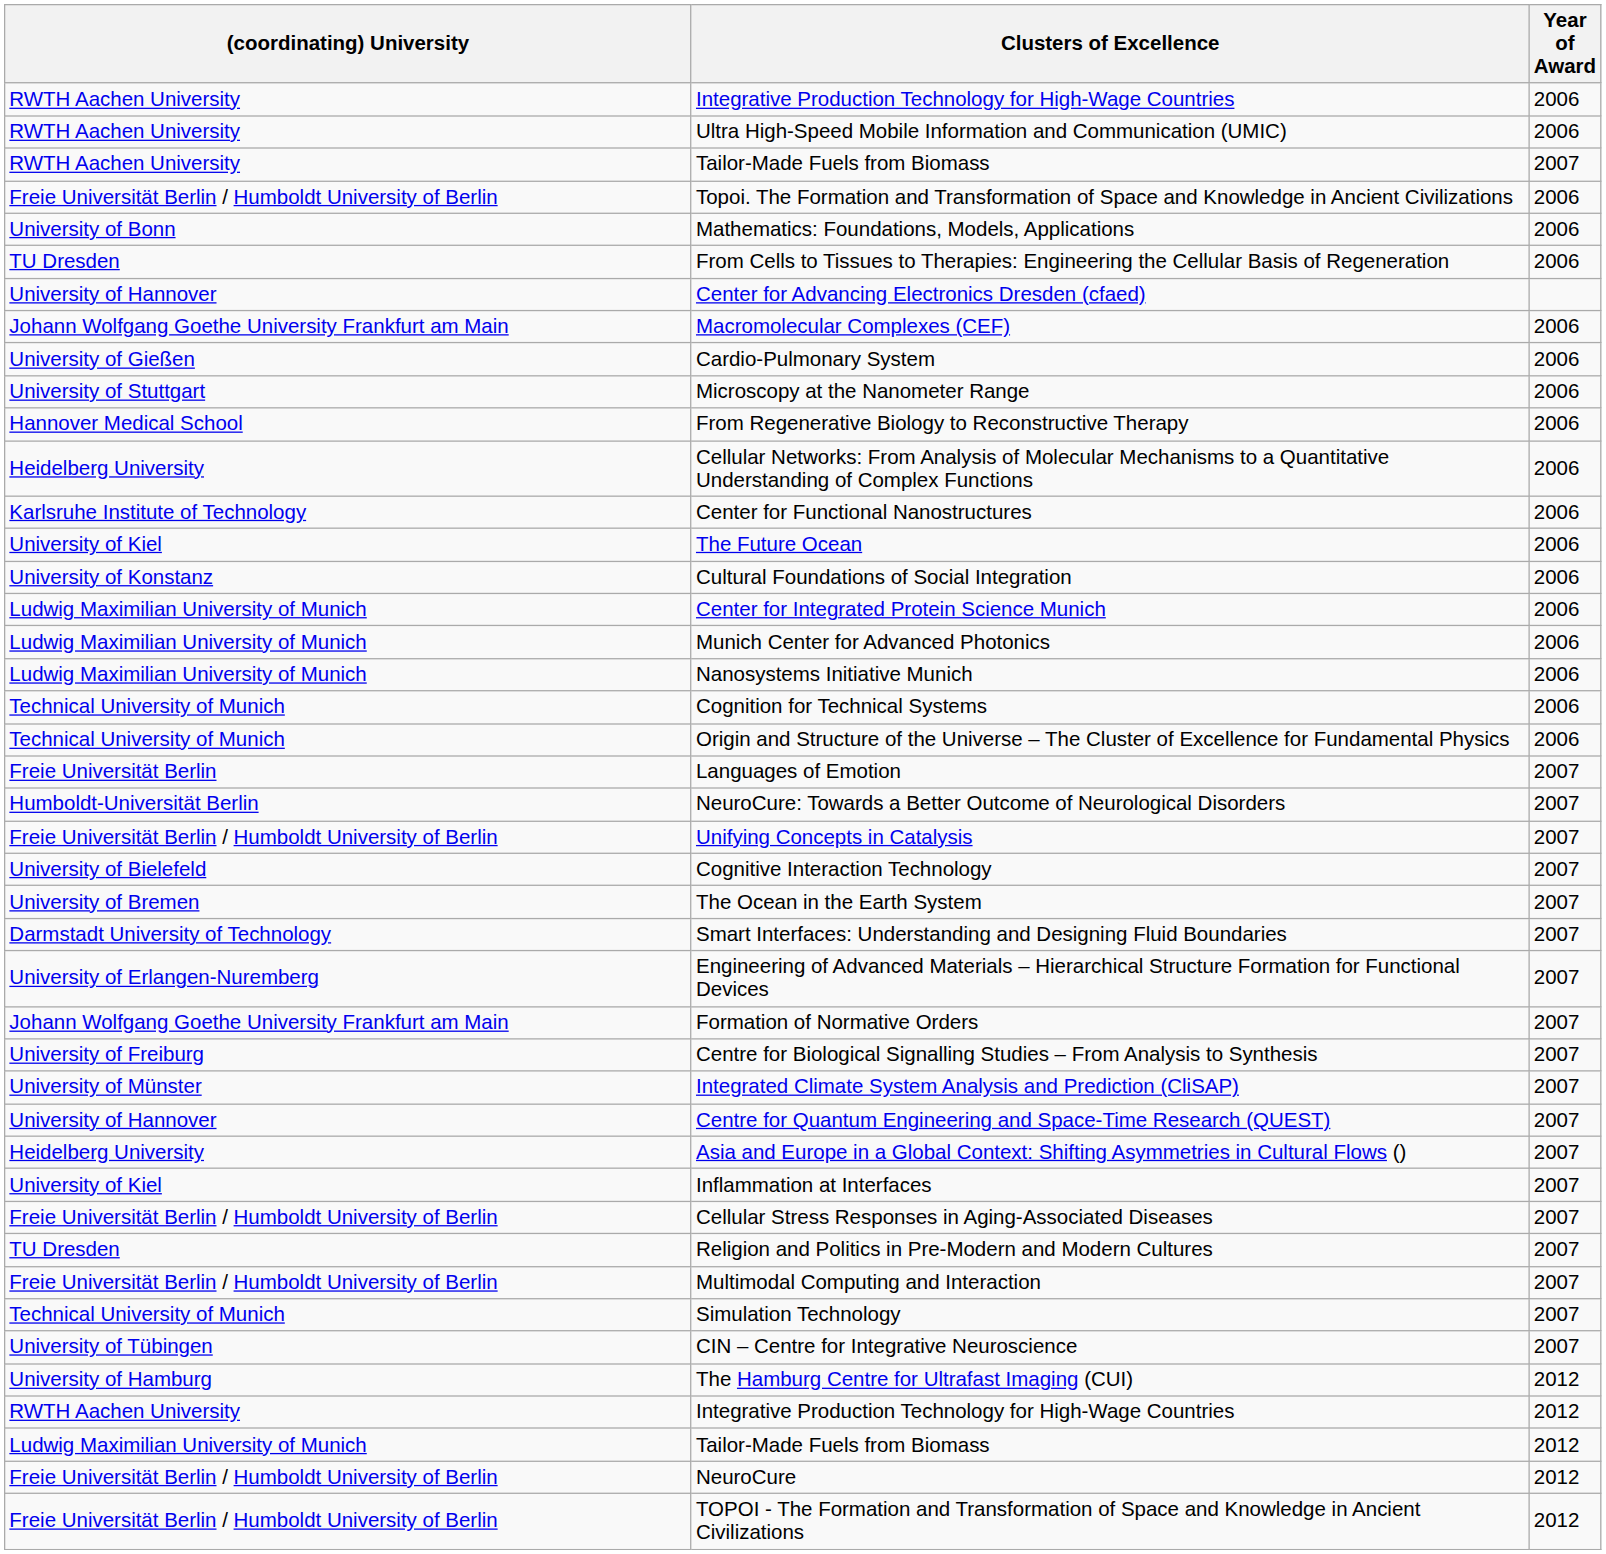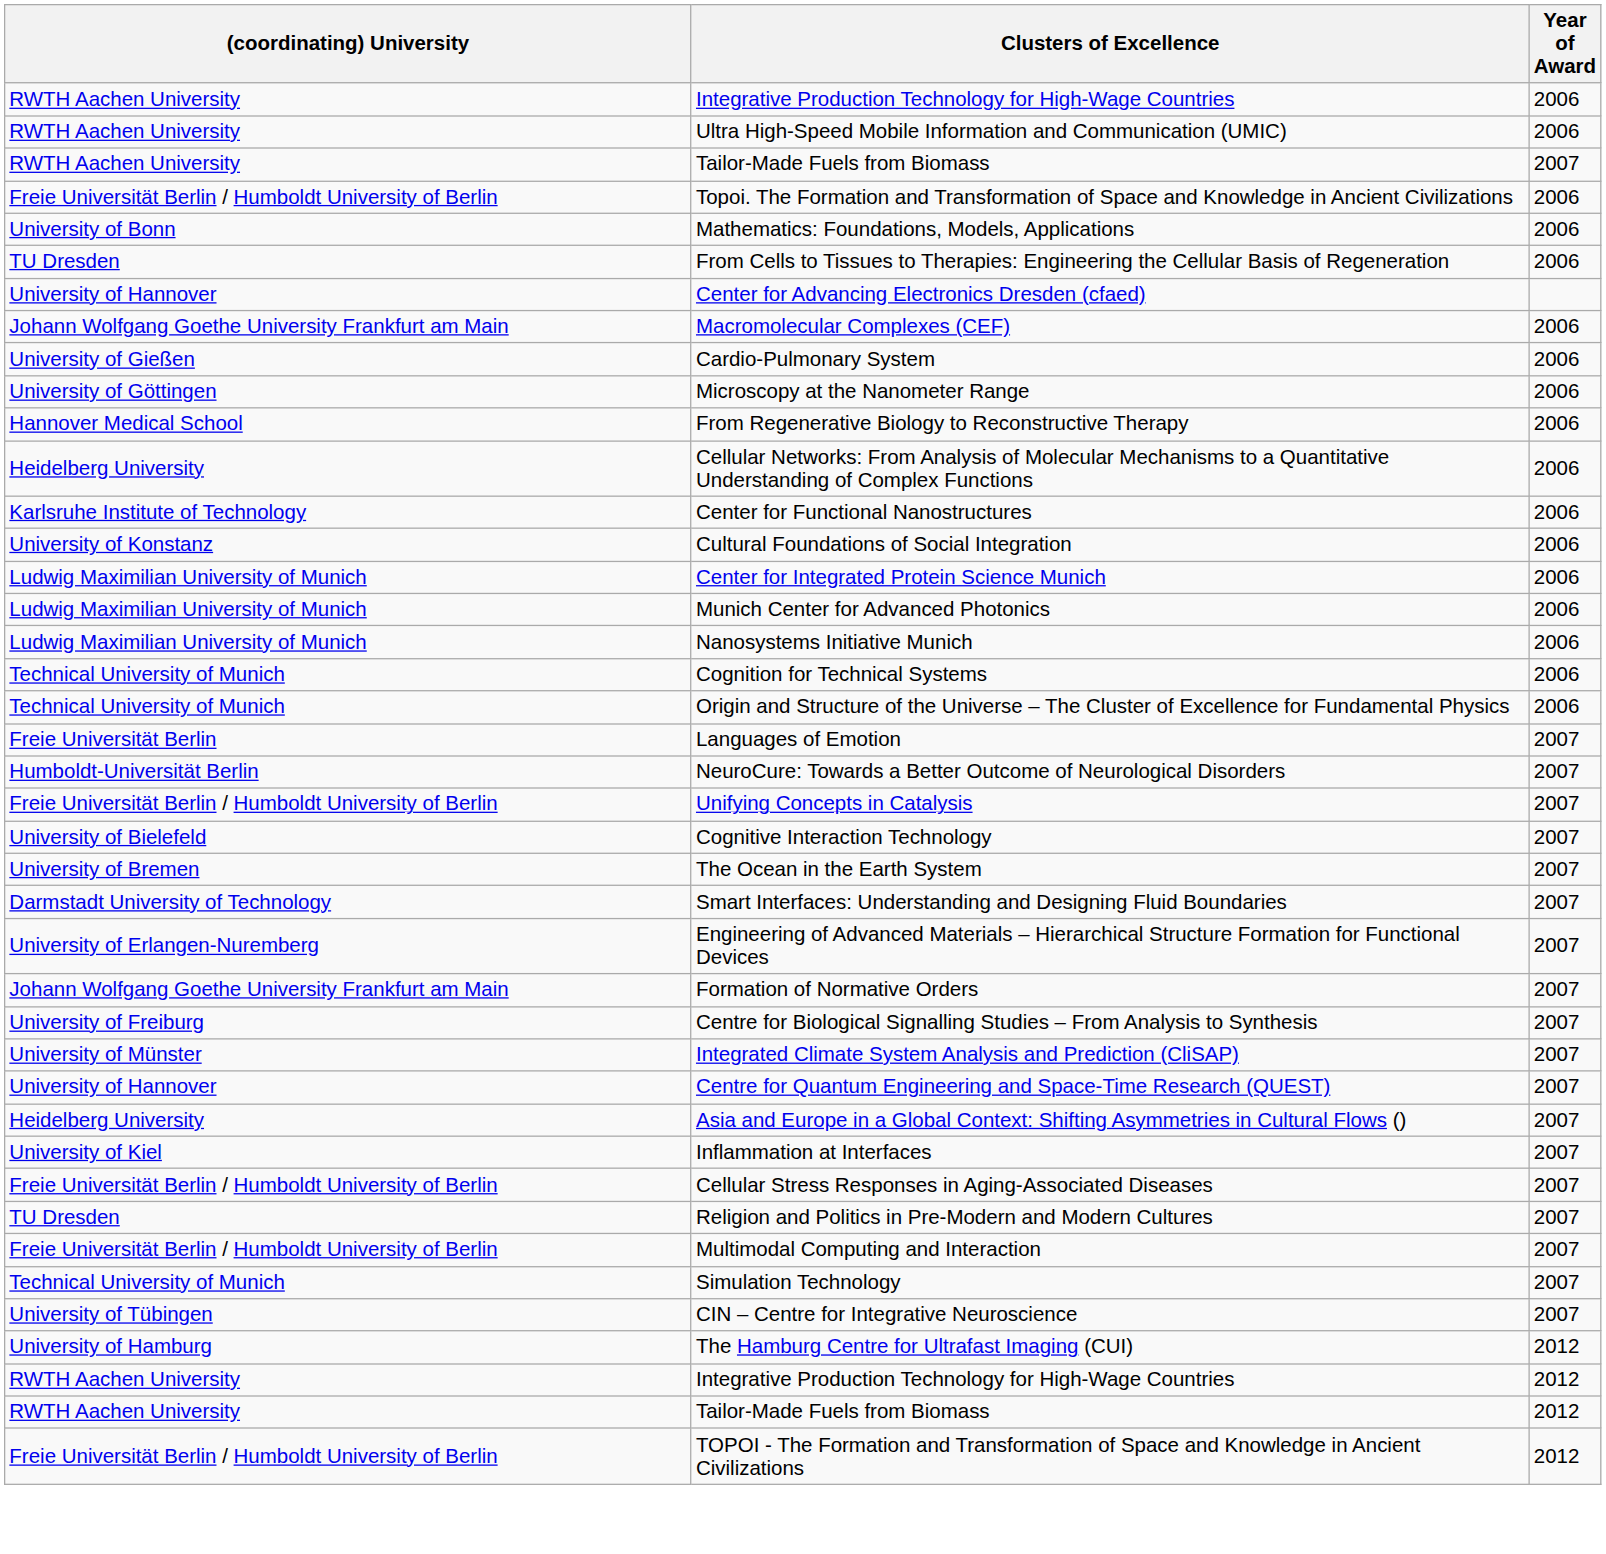 <table class="wikitable">
 <tr>
 <th class="hintergrundfarbe10" width="45%">(coordinating) University</th>
 <th class="hintergrundfarbe7" width="65%">Clusters of Excellence</th>
 <th class="hintergrundfarbe7" width="65%">Year of Award</th>
 </tr>
 <tr>
 <td><a href='#'>RWTH Aachen University</a></td>
 <td><a href='#'>Integrative Production Technology for High-Wage Countries</a></td>
 <td>2006</td>
 </tr>
 <tr>
 <td><a href='#'>RWTH Aachen University</a></td>
 <td>Ultra High-Speed Mobile Information and Communication (UMIC)</td>
 <td>2006</td>
 </tr>
 <tr>
 <td><a href='#'>RWTH Aachen University</a></td>
 <td>Tailor-Made Fuels from Biomass</td>
 <td>2007</td>
 </tr>
 <tr>
 <td><a href='#'>Freie Universität Berlin</a> / <a href='#'>Humboldt University of Berlin</a></td>
 <td>Topoi. The Formation and Transformation of Space and Knowledge in Ancient Civilizations</td>
 <td>2006</td>
 </tr>
 <tr>
 <td><a href='#'>University of Bonn</a></td>
 <td>Mathematics: Foundations, Models, Applications</td>
 <td>2006</td>
 </tr>
 <tr>
 <td><a href='#'>TU Dresden</a></td>
 <td>From Cells to Tissues to Therapies: Engineering the Cellular Basis of Regeneration</td>
 <td>2006</td>
 </tr>
 <tr>
 <td><a href='#'>University of Hannover</a></td>
 <td><a href='#'>Center for Advancing Electronics Dresden (cfaed)</a></td>
 <td></td>
 </tr>
 <tr>
 <td><a href='#'>Johann Wolfgang Goethe University Frankfurt am Main</a></td>
 <td><a href='#'>Macromolecular Complexes (CEF)</a></td>
 <td>2006</td>
 </tr>
 <tr>
 <td><a href='#'>University of Gießen</a></td>
 <td>Cardio-Pulmonary System</td>
 <td>2006</td>
 </tr>
 <tr>
-<td><a href='#'>University of Stuttgart</a></td>
+<td><a href='#'>University of Göttingen</a></td>
 <td>Microscopy at the Nanometer Range</td>
 <td>2006</td>
 </tr>
 <tr>
 <td><a href='#'>Hannover Medical School</a></td>
 <td>From Regenerative Biology to Reconstructive Therapy</td>
 <td>2006</td>
 </tr>
 <tr>
 <td><a href='#'>Heidelberg University</a></td>
 <td>Cellular Networks: From Analysis of Molecular Mechanisms to a Quantitative Understanding of Complex Functions</td>
 <td>2006</td>
 </tr>
 <tr>
 <td><a href='#'>Karlsruhe Institute of Technology</a></td>
 <td>Center for Functional Nanostructures</td>
-<td>2006</td>
-</tr>
-<tr>
-<td><a href='#'>University of Kiel</a></td>
-<td><a href='#'>The Future Ocean</a></td>
 <td>2006</td>
 </tr>
 <tr>
 <td><a href='#'>University of Konstanz</a></td>
 <td>Cultural Foundations of Social Integration</td>
 <td>2006</td>
 </tr>
 <tr>
 <td><a href='#'>Ludwig Maximilian University of Munich</a></td>
 <td><a href='#'>Center for Integrated Protein Science Munich</a></td>
 <td>2006</td>
 </tr>
 <tr>
 <td><a href='#'>Ludwig Maximilian University of Munich</a></td>
 <td>Munich Center for Advanced Photonics</td>
 <td>2006</td>
 </tr>
 <tr>
 <td><a href='#'>Ludwig Maximilian University of Munich</a></td>
 <td>Nanosystems Initiative Munich</td>
 <td>2006</td>
 </tr>
 <tr>
 <td><a href='#'>Technical University of Munich</a></td>
 <td>Cognition for Technical Systems</td>
 <td>2006</td>
 </tr>
 <tr>
 <td><a href='#'>Technical University of Munich</a></td>
 <td>Origin and Structure of the Universe – The Cluster of Excellence for Fundamental Physics</td>
 <td>2006</td>
 </tr>
 <tr>
 <td><a href='#'>Freie Universität Berlin</a></td>
 <td>Languages of Emotion</td>
 <td>2007</td>
 </tr>
 <tr>
 <td><a href='#'>Humboldt-Universität Berlin</a></td>
 <td>NeuroCure: Towards a Better Outcome of Neurological Disorders</td>
 <td>2007</td>
 </tr>
 <tr>
 <td><a href='#'>Freie Universität Berlin</a> / <a href='#'>Humboldt University of Berlin</a></td>
 <td><a href='#'>Unifying Concepts in Catalysis</a></td>
 <td>2007</td>
 </tr>
 <tr>
 <td><a href='#'>University of Bielefeld</a></td>
 <td>Cognitive Interaction Technology</td>
 <td>2007</td>
 </tr>
 <tr>
 <td><a href='#'>University of Bremen</a></td>
 <td>The Ocean in the Earth System</td>
 <td>2007</td>
 </tr>
 <tr>
 <td><a href='#'>Darmstadt University of Technology</a></td>
 <td>Smart Interfaces: Understanding and Designing Fluid Boundaries</td>
 <td>2007</td>
 </tr>
 <tr>
 <td><a href='#'>University of Erlangen-Nuremberg</a></td>
 <td>Engineering of Advanced Materials – Hierarchical Structure Formation for Functional Devices</td>
 <td>2007</td>
 </tr>
 <tr>
 <td><a href='#'>Johann Wolfgang Goethe University Frankfurt am Main</a></td>
 <td>Formation of Normative Orders</td>
 <td>2007</td>
 </tr>
 <tr>
 <td><a href='#'>University of Freiburg</a></td>
 <td>Centre for Biological Signalling Studies – From Analysis to Synthesis</td>
 <td>2007</td>
 </tr>
 <tr>
 <td><a href='#'>University of Münster</a></td>
 <td><a href='#'>Integrated Climate System Analysis and Prediction (CliSAP)</a></td>
 <td>2007</td>
 </tr>
 <tr>
 <td><a href='#'>University of Hannover</a></td>
 <td><a href='#'>Centre for Quantum Engineering and Space-Time Research (QUEST)</a></td>
 <td>2007</td>
 </tr>
 <tr>
 <td><a href='#'>Heidelberg University</a></td>
 <td><a href='#'>Asia and Europe in a Global Context: Shifting Asymmetries in Cultural Flows</a> ()</td>
 <td>2007</td>
 </tr>
 <tr>
 <td><a href='#'>University of Kiel</a></td>
 <td>Inflammation at Interfaces</td>
 <td>2007</td>
 </tr>
 <tr>
 <td><a href='#'>Freie Universität Berlin</a> / <a href='#'>Humboldt University of Berlin</a></td>
 <td>Cellular Stress Responses in Aging-Associated Diseases</td>
 <td>2007</td>
 </tr>
 <tr>
 <td><a href='#'>TU Dresden</a></td>
 <td>Religion and Politics in Pre-Modern and Modern Cultures</td>
 <td>2007</td>
 </tr>
 <tr>
 <td><a href='#'>Freie Universität Berlin</a> / <a href='#'>Humboldt University of Berlin</a></td>
 <td>Multimodal Computing and Interaction</td>
 <td>2007</td>
 </tr>
 <tr>
 <td><a href='#'>Technical University of Munich</a></td>
 <td>Simulation Technology</td>
 <td>2007</td>
 </tr>
 <tr>
 <td><a href='#'>University of Tübingen</a></td>
 <td>CIN – Centre for Integrative Neuroscience</td>
 <td>2007</td>
 </tr>
 <tr>
 <td><a href='#'>University of Hamburg</a></td>
 <td CUI>The <a href='#'>Hamburg Centre for Ultrafast Imaging</a> (CUI)</td>
 <td>2012</td>
 </tr>
 <tr>
 <td><a href='#'>RWTH Aachen University</a></td>
 <td>Integrative Production Technology for High-Wage Countries</td>
 <td>2012</td>
 </tr>
 <tr>
-<td><a href='#'>Ludwig Maximilian University of Munich</a></td>
+<td><a href='#'>RWTH Aachen University</a></td>
 <td>Tailor-Made Fuels from Biomass</td>
-<td>2012</td>
-</tr>
-<tr>
-<td><a href='#'>Freie Universität Berlin</a> / <a href='#'>Humboldt University of Berlin</a></td>
-<td>NeuroCure</td>
 <td>2012</td>
 </tr>
 <tr>
 <td><a href='#'>Freie Universität Berlin</a> / <a href='#'>Humboldt University of Berlin</a></td>
 <td>TOPOI - The Formation and Transformation of Space and Knowledge in Ancient Civilizations</td>
 <td>2012</td>
 </tr>
 </table>
